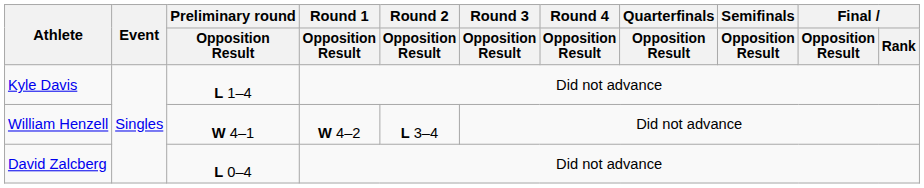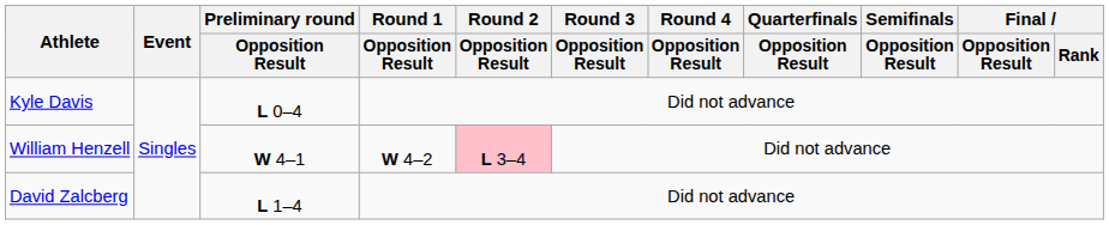 <table class="wikitable" style="font-size:90%">
 <tr>
 <th rowspan="2">Athlete</th>
 <th rowspan="2">Event</th>
 <th>Preliminary round</th>
 <th>Round 1</th>
 <th>Round 2</th>
 <th>Round 3</th>
 <th>Round 4</th>
 <th>Quarterfinals</th>
 <th>Semifinals</th>
 <th colspan=2>Final / </th>
 </tr>
 <tr style="font-size:95%">
 <th>Opposition<br>Result</th>
 <th>Opposition<br>Result</th>
 <th>Opposition<br>Result</th>
 <th>Opposition<br>Result</th>
 <th>Opposition<br>Result</th>
 <th>Opposition<br>Result</th>
 <th>Opposition<br>Result</th>
 <th>Opposition<br>Result</th>
 <th>Rank</th>
 </tr>
 <tr align=center>
 <td align=left><a href='#'>Kyle Davis</a></td>
 <td align=left rowspan=3><a href='#'>Singles</a></td>
-<td><br><strong>L</strong> 1–4</td>
+<td><br><strong>L</strong> 0–4</td>
 <td colspan=8>Did not advance</td>
 </tr>
 <tr align=center>
 <td align=left><a href='#'>William Henzell</a></td>
 <td><br><strong>W</strong> 4–1</td>
 <td><br><strong>W</strong> 4–2</td>
-<td><br><strong>L</strong> 3–4</td>
+<td style="background: pink;"><br><strong>L</strong> 3–4</td>
 <td colspan=6>Did not advance</td>
 </tr>
 <tr align=center>
 <td align=left><a href='#'>David Zalcberg</a></td>
-<td><br><strong>L</strong> 0–4</td>
+<td><br><strong>L</strong> 1–4</td>
 <td colspan=8>Did not advance</td>
 </tr>
 </table>
